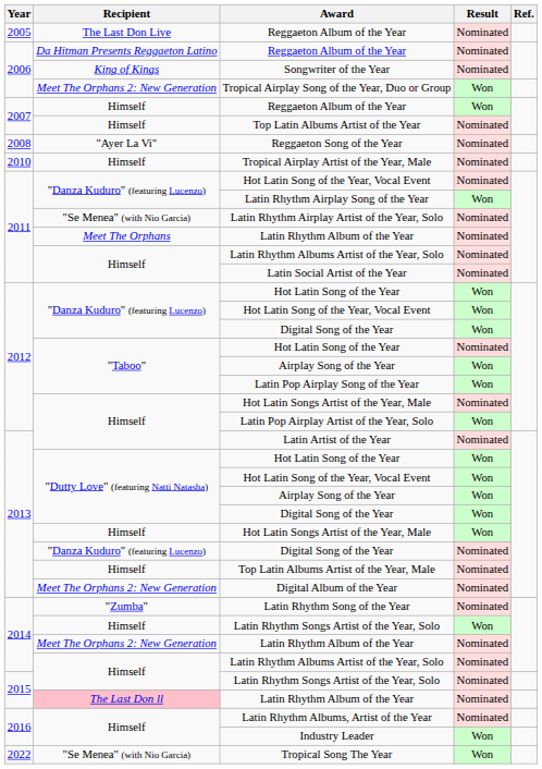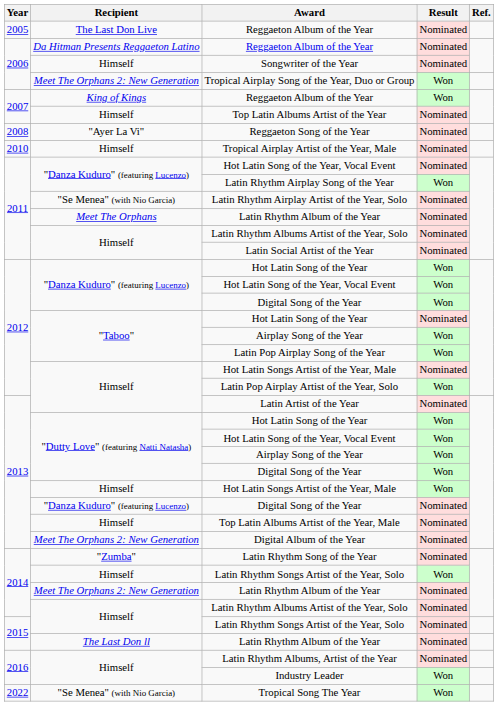 <table class="wikitable">
 <tr>
 <th align="center">Year</th>
 <th align="center">Recipient</th>
 <th align="center">Award</th>
 <th align="center">Result</th>
 <th align="center">Ref.</th>
 </tr>
 <tr>
 <td align="center"><a href='#'>2005</a></td>
 <td align="center"><a href='#'>The Last Don Live</a></td>
 <td align="center">Reggaeton Album of the Year</td>
 <td align="center" style="background-color: #FDD">Nominated</td>
 <td align="center"></td>
 </tr>
 <tr>
 <td align="center" rowspan="3"><a href='#'>2006</a></td>
 <td align="center"><em><a href='#'>Da Hitman Presents Reggaeton Latino</a></em></td>
 <td align="center"><a href='#'>Reggaeton Album of the Year</a></td>
 <td align="center" style="background-color: #FDD">Nominated</td>
 <td align="center" rowspan="2"></td>
 </tr>
 <tr>
-<td align="center"><a href='#'><em>King of Kings</em></a></td>
+<td align="center">Himself</td>
 <td align="center">Songwriter of the Year</td>
 <td align="center" style="background-color: #FDD">Nominated</td>
 </tr>
 <tr>
 <td align="center"><em><a href='#'>Meet The Orphans 2: New Generation</a></em></td>
 <td align="center">Tropical Airplay Song of the Year, Duo or Group</td>
 <td align="center" style="background-color: #CFC">Won</td>
 <td align="center"></td>
 </tr>
 <tr>
 <td align="center" rowspan="2"><a href='#'>2007</a></td>
-<td align="center">Himself</td>
+<td align="center"><a href='#'><em>King of Kings</em></a></td>
 <td align="center">Reggaeton Album of the Year</td>
 <td align="center" style="background-color: #CFC">Won</td>
 <td align="center" rowspan="2"></td>
 </tr>
 <tr>
 <td align="center">Himself</td>
 <td align="center">Top Latin Albums Artist of the Year</td>
 <td align="center" style="background-color: #FDD">Nominated</td>
 </tr>
 <tr>
 <td align="center"><a href='#'>2008</a></td>
 <td align="center">"Ayer La Vi"</td>
 <td align="center">Reggaeton Song of the Year</td>
 <td align="center" style="background-color: #FDD">Nominated</td>
 <td align="center"></td>
 </tr>
 <tr>
 <td align="center"><a href='#'>2010</a></td>
 <td align="center">Himself</td>
 <td align="center">Tropical Airplay Artist of the Year, Male</td>
 <td align="center" style="background-color: #FDD">Nominated</td>
 <td align="center"></td>
 </tr>
 <tr>
 <td align="center" rowspan="6"><a href='#'>2011</a></td>
 <td align="center" rowspan="2">"<a href='#'>Danza Kuduro</a>" <small>(featuring <a href='#'>Lucenzo</a>)</small></td>
 <td align="center">Hot Latin Song of the Year, Vocal Event</td>
 <td align="center" style="background-color: #FDD">Nominated</td>
 <td align="center" rowspan="6"></td>
 </tr>
 <tr>
 <td align="center">Latin Rhythm Airplay Song of the Year</td>
 <td align="center" style="background-color: #CFC">Won</td>
 </tr>
 <tr>
 <td align="center">"Se Menea" <small>(with Nio Garcia)</small></td>
 <td align="center">Latin Rhythm Airplay Artist of the Year, Solo</td>
 <td align="center" style="background-color: #FDD">Nominated</td>
 </tr>
 <tr>
 <td align="center"><em><a href='#'>Meet The Orphans</a></em></td>
 <td align="center">Latin Rhythm Album of the Year</td>
 <td align="center" style="background-color: #FDD">Nominated</td>
 </tr>
 <tr>
 <td rowspan="2" align="center">Himself</td>
 <td align="center">Latin Rhythm Albums Artist of the Year, Solo</td>
 <td align="center" style="background-color: #FDD">Nominated</td>
 </tr>
 <tr>
 <td align="center">Latin Social Artist of the Year</td>
 <td align="center" style="background-color: #FDD">Nominated</td>
 </tr>
 <tr>
 <td align="center" rowspan="8"><a href='#'>2012</a></td>
 <td align="center" rowspan="3">"<a href='#'>Danza Kuduro</a>" <small>(featuring <a href='#'>Lucenzo</a>)</small></td>
 <td align="center">Hot Latin Song of the Year</td>
 <td align="center" style="background-color: #CFC">Won</td>
 <td align="center" rowspan="8"></td>
 </tr>
 <tr>
 <td align="center">Hot Latin Song of the Year, Vocal Event</td>
 <td align="center" style="background-color: #CFC">Won</td>
 </tr>
 <tr>
 <td align="center">Digital Song of the Year</td>
 <td align="center" style="background-color: #CFC">Won</td>
 </tr>
 <tr>
 <td align="center" rowspan="3">"<a href='#'>Taboo</a>"</td>
 <td align="center">Hot Latin Song of the Year</td>
 <td align="center" style="background-color: #FDD">Nominated</td>
 </tr>
 <tr>
 <td align="center">Airplay Song of the Year</td>
 <td align="center" style="background-color: #CFC">Won</td>
 </tr>
 <tr>
 <td align="center">Latin Pop Airplay Song of the Year</td>
 <td align="center" style="background-color: #CFC">Won</td>
 </tr>
 <tr>
 <td rowspan="3" align="center">Himself</td>
 <td align="center">Hot Latin Songs Artist of the Year, Male</td>
 <td align="center" style="background-color: #FDD">Nominated</td>
 </tr>
 <tr>
 <td align="center">Latin Pop Airplay Artist of the Year, Solo</td>
 <td align="center" style="background-color: #CFC">Won</td>
 </tr>
 <tr>
 <td align="center" rowspan="9"><a href='#'>2013</a></td>
 <td align="center">Latin Artist of the Year</td>
 <td align="center" style="background-color: #FDD">Nominated</td>
 <td align="center" rowspan="9"></td>
 </tr>
 <tr>
 <td align="center" rowspan="4">"<a href='#'>Dutty Love</a>" <small>(featuring <a href='#'>Natti Natasha</a>)</small></td>
 <td align="center">Hot Latin Song of the Year</td>
 <td align="center" style="background-color: #CFC">Won</td>
 </tr>
 <tr>
 <td align="center">Hot Latin Song of the Year, Vocal Event</td>
 <td align="center" style="background-color: #CFC">Won</td>
 </tr>
 <tr>
 <td align="center">Airplay Song of the Year</td>
 <td align="center" style="background-color: #CFC">Won</td>
 </tr>
 <tr>
 <td align="center">Digital Song of the Year</td>
 <td align="center" style="background-color: #CFC">Won</td>
 </tr>
 <tr>
 <td align="center">Himself</td>
 <td align="center">Hot Latin Songs Artist of the Year, Male</td>
 <td align="center" style="background-color: #CFC">Won</td>
 </tr>
 <tr>
 <td align="center">"<a href='#'>Danza Kuduro</a>" <small>(featuring <a href='#'>Lucenzo</a>)</small></td>
 <td align="center">Digital Song of the Year</td>
 <td align="center" style="background-color: #FDD">Nominated</td>
 </tr>
 <tr>
 <td align="center">Himself</td>
 <td align="center">Top Latin Albums Artist of the Year, Male</td>
 <td align="center" style="background-color: #FDD">Nominated</td>
 </tr>
 <tr>
 <td align="center"><em><a href='#'>Meet The Orphans 2: New Generation</a></em></td>
 <td align="center">Digital Album of the Year</td>
 <td align="center" style="background-color: #FDD">Nominated</td>
 </tr>
 <tr>
 <td align="center" rowspan="4"><a href='#'>2014</a></td>
 <td align="center">"<a href='#'>Zumba</a>"</td>
 <td align="center">Latin Rhythm Song of the Year</td>
 <td align="center" style="background-color: #FDD">Nominated</td>
 <td align="center" rowspan="4"></td>
 </tr>
 <tr>
 <td align="center">Himself</td>
 <td align="center">Latin Rhythm Songs Artist of the Year, Solo</td>
 <td align="center" style="background-color: #CFC">Won</td>
 </tr>
 <tr>
 <td align="center"><em><a href='#'>Meet The Orphans 2: New Generation</a></em></td>
 <td align="center">Latin Rhythm Album of the Year</td>
 <td align="center" style="background-color: #FDD">Nominated</td>
 </tr>
 <tr>
 <td rowspan="2" align="center">Himself</td>
 <td align="center">Latin Rhythm Albums Artist of the Year, Solo</td>
 <td align="center" style="background-color: #FDD">Nominated</td>
 </tr>
 <tr>
 <td rowspan="2" align="center"><a href='#'>2015</a></td>
 <td align="center">Latin Rhythm Songs Artist of the Year, Solo</td>
 <td align="center" style="background-color: #FDD">Nominated</td>
 <td align="center"></td>
 </tr>
 <tr>
-<td align="center" style="background: pink;"><a href='#'><em>The Last Don ll</em></a></td>
+<td align="center"><a href='#'><em>The Last Don ll</em></a></td>
 <td align="center">Latin Rhythm Album of the Year</td>
 <td align="center" style="background-color: #FDD">Nominated</td>
 <td align="center"></td>
 </tr>
 <tr>
 <td rowspan="2"><a href='#'>2016</a></td>
 <td rowspan="2" align="center">Himself</td>
 <td align="center">Latin Rhythm Albums, Artist of the Year</td>
 <td align="center" style="background-color: #FDD">Nominated</td>
 <td align="center"></td>
 </tr>
 <tr>
 <td align="center">Industry Leader</td>
 <td align="center" style="background-color: #CFC">Won</td>
 <td align="center"></td>
 </tr>
 <tr>
 <td align="center"><a href='#'>2022</a></td>
 <td align="center">"Se Menea" <small>(with Nio Garcia)</small></td>
 <td align="center">Tropical Song The Year</td>
 <td align="center" style="background-color: #CFC">Won</td>
 <td align="center"></td>
 </tr>
 </table>
